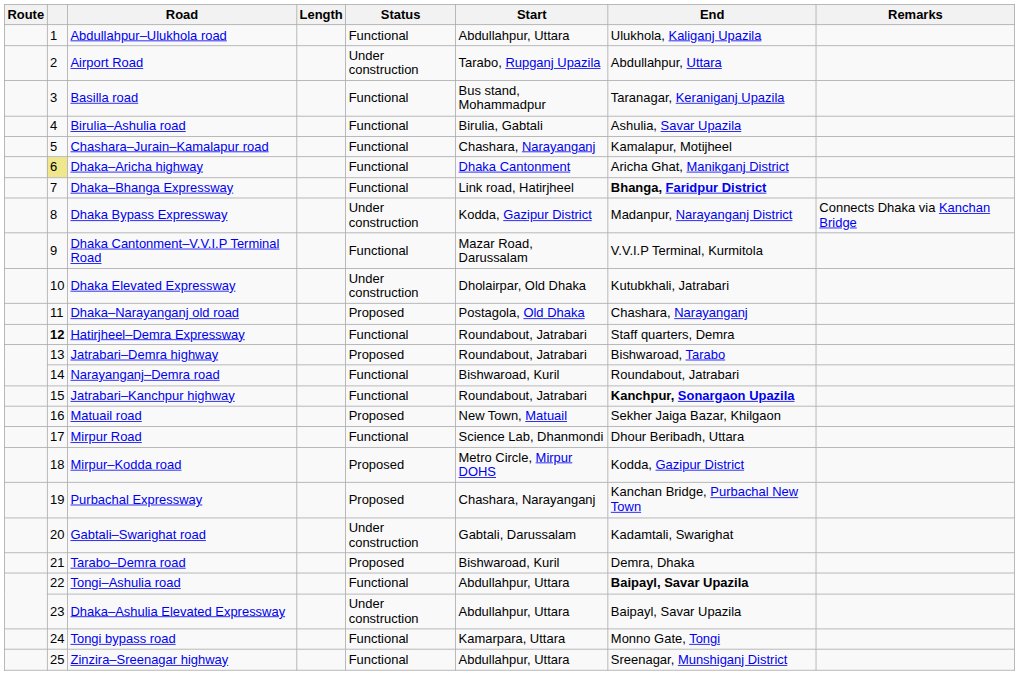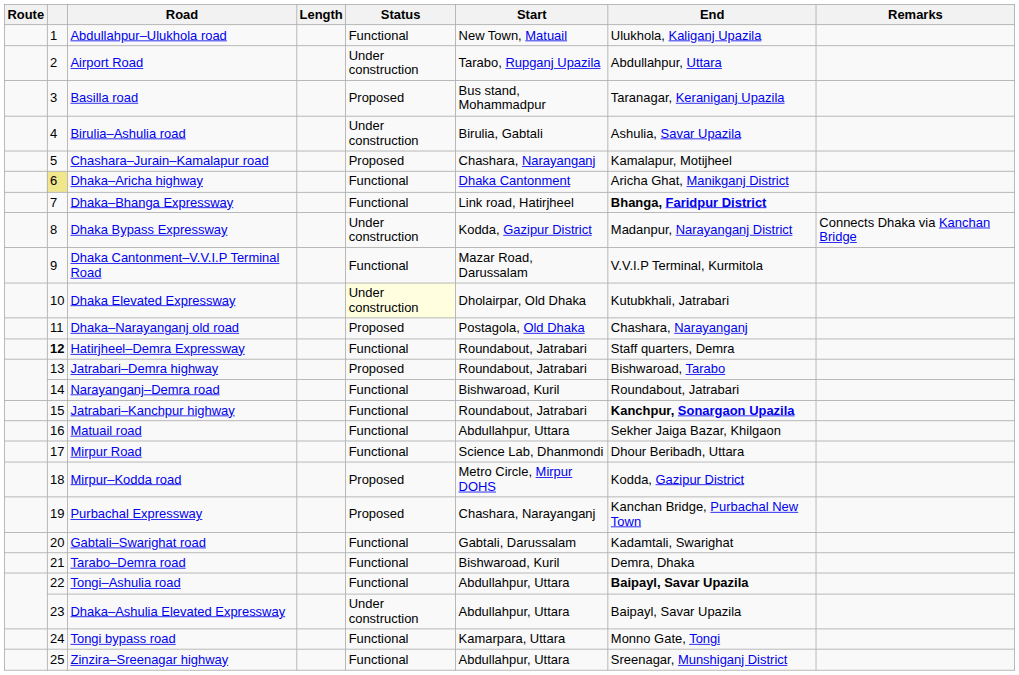 <table class="wikitable">
 <tr>
 <th>Route</th>
 <th></th>
 <th>Road</th>
 <th>Length</th>
 <th>Status</th>
 <th>Start</th>
 <th>End</th>
 <th>Remarks</th>
 </tr>
 <tr>
 <td></td>
 <td>1</td>
 <td><a href='#'>Abdullahpur–Ulukhola road</a></td>
 <td></td>
 <td>Functional</td>
-<td>Abdullahpur, Uttara</td>
+<td>New Town, <a href='#'>Matuail</a></td>
 <td>Ulukhola, <a href='#'>Kaliganj Upazila</a></td>
 <td></td>
 </tr>
 <tr>
 <td></td>
 <td>2</td>
 <td><a href='#'>Airport Road</a></td>
 <td></td>
 <td>Under construction</td>
 <td>Tarabo, <a href='#'>Rupganj Upazila</a></td>
 <td>Abdullahpur, <a href='#'>Uttara</a></td>
 <td></td>
 </tr>
 <tr>
 <td></td>
 <td>3</td>
 <td><a href='#'>Basilla road</a></td>
 <td></td>
-<td>Functional</td>
+<td>Proposed</td>
 <td>Bus stand, Mohammadpur</td>
 <td>Taranagar, <a href='#'>Keraniganj Upazila</a></td>
 <td></td>
 </tr>
 <tr>
 <td></td>
 <td>4</td>
 <td><a href='#'>Birulia–Ashulia road</a></td>
 <td></td>
-<td>Functional</td>
+<td>Under construction</td>
 <td>Birulia, Gabtali</td>
 <td>Ashulia, <a href='#'>Savar Upazila</a></td>
 <td></td>
 </tr>
 <tr>
 <td></td>
 <td>5</td>
 <td><a href='#'>Chashara–Jurain–Kamalapur road</a></td>
 <td></td>
-<td>Functional</td>
+<td>Proposed</td>
 <td>Chashara, <a href='#'>Narayanganj</a></td>
 <td>Kamalapur, Motijheel</td>
 <td></td>
 </tr>
 <tr>
 <td></td>
 <td style="background: khaki;">6</td>
 <td><a href='#'>Dhaka–Aricha highway</a></td>
 <td></td>
 <td>Functional</td>
 <td><a href='#'>Dhaka Cantonment</a></td>
 <td>Aricha Ghat, <a href='#'>Manikganj District</a></td>
 <td></td>
 </tr>
 <tr>
 <td></td>
 <td>7</td>
 <td><a href='#'>Dhaka–Bhanga Expressway</a></td>
 <td></td>
 <td>Functional</td>
 <td>Link road, Hatirjheel</td>
 <td><strong>Bhanga, <a href='#'>Faridpur District</a></strong></td>
 <td></td>
 </tr>
 <tr>
 <td></td>
 <td>8</td>
 <td><a href='#'>Dhaka Bypass Expressway</a></td>
 <td></td>
 <td>Under construction</td>
 <td>Kodda, <a href='#'>Gazipur District</a></td>
 <td>Madanpur, <a href='#'>Narayanganj District</a></td>
 <td>Connects Dhaka via <a href='#'>Kanchan Bridge</a></td>
 </tr>
 <tr>
 <td></td>
 <td>9</td>
 <td><a href='#'>Dhaka Cantonment–V.V.I.P Terminal Road</a></td>
 <td></td>
 <td>Functional</td>
 <td>Mazar Road, Darussalam</td>
 <td>V.V.I.P Terminal, Kurmitola</td>
 <td></td>
 </tr>
 <tr>
 <td></td>
 <td>10</td>
 <td><a href='#'>Dhaka Elevated Expressway</a></td>
 <td></td>
-<td>Under construction</td>
+<td style="background: lightyellow;">Under construction</td>
 <td>Dholairpar, Old Dhaka</td>
 <td>Kutubkhali, Jatrabari</td>
 <td></td>
 </tr>
 <tr>
 <td></td>
 <td>11</td>
 <td><a href='#'>Dhaka–Narayanganj old road</a></td>
 <td></td>
 <td>Proposed</td>
 <td>Postagola, <a href='#'>Old Dhaka</a></td>
 <td>Chashara, <a href='#'>Narayanganj</a></td>
 <td></td>
 </tr>
 <tr>
 <td></td>
 <td><strong>12</strong></td>
 <td><a href='#'>Hatirjheel–Demra Expressway</a></td>
 <td></td>
 <td>Functional</td>
 <td>Roundabout, Jatrabari</td>
 <td>Staff quarters, Demra</td>
 <td></td>
 </tr>
 <tr>
 <td rowspan="2"></td>
 <td>13</td>
 <td><a href='#'>Jatrabari–Demra highway</a></td>
 <td></td>
 <td>Proposed</td>
 <td>Roundabout, Jatrabari</td>
 <td>Bishwaroad, <a href='#'>Tarabo</a></td>
 <td></td>
 </tr>
 <tr>
 <td>14</td>
 <td><a href='#'>Narayanganj–Demra road</a></td>
 <td></td>
 <td>Functional</td>
 <td>Bishwaroad, Kuril</td>
 <td>Roundabout, Jatrabari</td>
 <td></td>
 </tr>
 <tr>
 <td></td>
 <td>15</td>
 <td><a href='#'>Jatrabari–Kanchpur highway</a></td>
 <td></td>
 <td>Functional</td>
 <td>Roundabout, Jatrabari</td>
 <td><strong>Kanchpur, <a href='#'>Sonargaon Upazila</a></strong></td>
 <td></td>
 </tr>
 <tr>
 <td></td>
 <td>16</td>
 <td><a href='#'>Matuail road</a></td>
 <td></td>
-<td>Proposed</td>
-<td>New Town, <a href='#'>Matuail</a></td>
+<td>Functional</td>
+<td>Abdullahpur, Uttara</td>
 <td>Sekher Jaiga Bazar, Khilgaon</td>
 <td></td>
 </tr>
 <tr>
 <td></td>
 <td>17</td>
 <td><a href='#'>Mirpur Road</a></td>
 <td></td>
 <td>Functional</td>
 <td>Science Lab, Dhanmondi</td>
 <td>Dhour Beribadh, Uttara</td>
 <td></td>
 </tr>
 <tr>
 <td></td>
 <td>18</td>
 <td><a href='#'>Mirpur–Kodda road</a></td>
 <td></td>
 <td>Proposed</td>
 <td>Metro Circle, <a href='#'>Mirpur DOHS</a></td>
 <td>Kodda, <a href='#'>Gazipur District</a></td>
 <td></td>
 </tr>
 <tr>
 <td></td>
 <td>19</td>
 <td><a href='#'>Purbachal Expressway</a></td>
 <td></td>
 <td>Proposed</td>
 <td>Chashara, Narayanganj</td>
 <td>Kanchan Bridge, <a href='#'>Purbachal New Town</a></td>
 <td></td>
 </tr>
 <tr>
 <td></td>
 <td>20</td>
 <td><a href='#'>Gabtali–Swarighat road</a></td>
 <td></td>
-<td>Under construction</td>
+<td>Functional</td>
 <td>Gabtali, Darussalam</td>
 <td>Kadamtali, Swarighat</td>
 <td></td>
 </tr>
 <tr>
 <td></td>
 <td>21</td>
 <td><a href='#'>Tarabo–Demra road</a></td>
 <td></td>
-<td>Proposed</td>
+<td>Functional</td>
 <td>Bishwaroad, Kuril</td>
 <td>Demra, Dhaka</td>
 <td></td>
 </tr>
 <tr>
 <td rowspan="2"></td>
 <td>22</td>
 <td><a href='#'>Tongi–Ashulia road</a></td>
 <td></td>
 <td>Functional</td>
 <td>Abdullahpur, Uttara</td>
 <td><strong>Baipayl, Savar Upazila</strong></td>
 <td></td>
 </tr>
 <tr>
 <td>23</td>
 <td><a href='#'>Dhaka–Ashulia Elevated Expressway</a></td>
 <td></td>
 <td>Under construction</td>
 <td>Abdullahpur, Uttara</td>
 <td>Baipayl, Savar Upazila</td>
 <td></td>
 </tr>
 <tr>
 <td></td>
 <td>24</td>
 <td><a href='#'>Tongi bypass road</a></td>
 <td></td>
 <td>Functional</td>
 <td>Kamarpara, Uttara</td>
 <td>Monno Gate, <a href='#'>Tongi</a></td>
 <td></td>
 </tr>
 <tr>
 <td></td>
 <td>25</td>
 <td><a href='#'>Zinzira–Sreenagar highway</a></td>
 <td></td>
 <td>Functional</td>
 <td>Abdullahpur, Uttara</td>
 <td>Sreenagar, <a href='#'>Munshiganj District</a></td>
 <td></td>
 </tr>
 </table>
